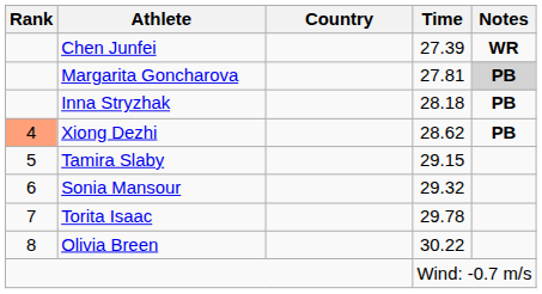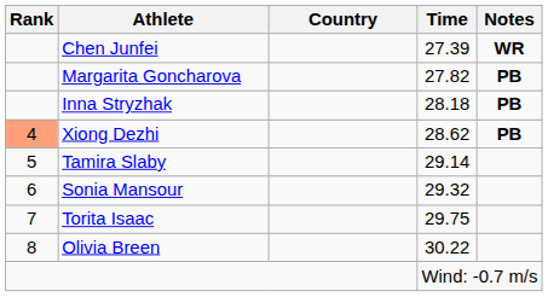 <table class="wikitable sortable" style="text-align:center">
 <tr>
 <th>Rank</th>
 <th style="width:180px">Athlete</th>
 <th style="width:125px">Country</th>
 <th>Time</th>
 <th>Notes</th>
 </tr>
 <tr>
 <td></td>
 <td style="text-align:left;"><a href='#'>Chen Junfei</a></td>
 <td style="text-align:left;"></td>
 <td>27.39</td>
 <td><strong>WR</strong></td>
 </tr>
 <tr>
 <td></td>
 <td style="text-align:left;"><a href='#'>Margarita Goncharova</a></td>
 <td style="text-align:left;"></td>
-<td>27.81</td>
-<td style="background: lightgrey;"><strong>PB</strong></td>
+<td>27.82</td>
+<td><strong>PB</strong></td>
 </tr>
 <tr>
 <td></td>
 <td style="text-align:left;"><a href='#'>Inna Stryzhak</a></td>
 <td style="text-align:left;"></td>
 <td>28.18</td>
 <td><strong>PB</strong></td>
 </tr>
 <tr>
 <td style="background: lightsalmon;">4</td>
 <td style="text-align:left;"><a href='#'>Xiong Dezhi</a></td>
 <td style="text-align:left;"></td>
 <td>28.62</td>
 <td><strong>PB</strong></td>
 </tr>
 <tr>
 <td>5</td>
 <td style="text-align:left;"><a href='#'>Tamira Slaby</a></td>
 <td style="text-align:left;"></td>
-<td>29.15</td>
+<td>29.14</td>
 <td></td>
 </tr>
 <tr>
 <td>6</td>
 <td style="text-align:left;"><a href='#'>Sonia Mansour</a></td>
 <td style="text-align:left;"></td>
 <td>29.32</td>
 <td></td>
 </tr>
 <tr>
 <td>7</td>
 <td style="text-align:left;"><a href='#'>Torita Isaac</a></td>
 <td style="text-align:left;"></td>
-<td>29.78</td>
+<td>29.75</td>
 <td></td>
 </tr>
 <tr>
 <td>8</td>
 <td style="text-align:left;"><a href='#'>Olivia Breen</a></td>
 <td style="text-align:left;"></td>
 <td>30.22</td>
 <td></td>
 </tr>
 <tr class="sortbottom">
 <td colspan="3"></td>
 <td colspan="2">Wind: -0.7 m/s</td>
 </tr>
 </table>
